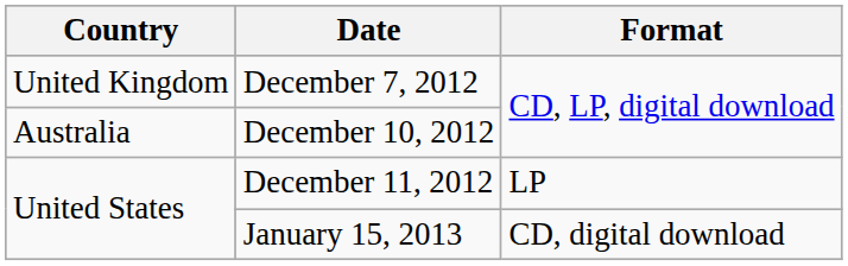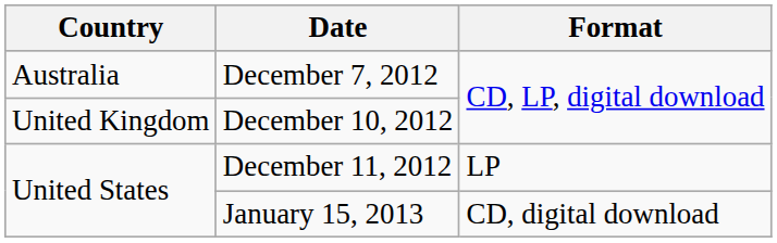 <table class="wikitable">
 <tr>
 <th>Country</th>
 <th>Date</th>
 <th>Format</th>
 </tr>
 <tr>
-<td>United Kingdom</td>
+<td>Australia</td>
 <td>December 7, 2012</td>
 <td scope="row" rowspan="2"><a href='#'>CD</a>, <a href='#'>LP</a>, <a href='#'>digital download</a></td>
 </tr>
 <tr>
-<td>Australia</td>
+<td>United Kingdom</td>
 <td>December 10, 2012</td>
 </tr>
 <tr>
 <td scope="row" rowspan="2">United States</td>
 <td>December 11, 2012</td>
 <td>LP</td>
 </tr>
 <tr>
 <td>January 15, 2013</td>
 <td>CD, digital download</td>
 </tr>
 </table>
